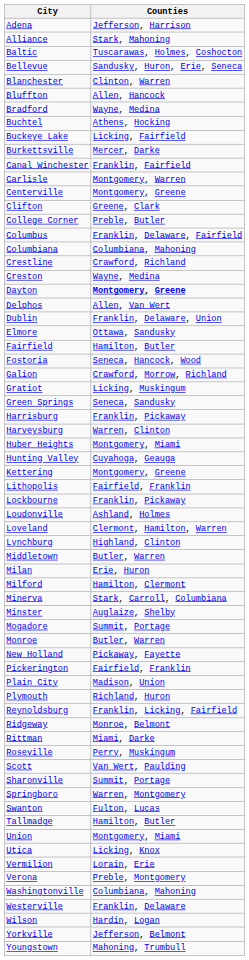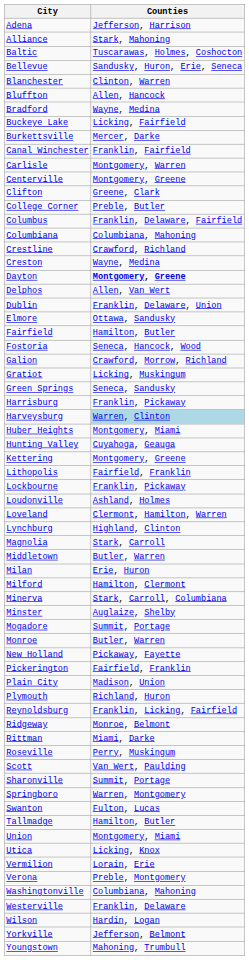 <table class="wikitable sortable">
 <tr>
 <th>City</th>
 <th>Counties</th>
 </tr>
 <tr>
 <td><a href='#'>Adena</a></td>
 <td><a href='#'>Jefferson</a>, <a href='#'>Harrison</a></td>
 </tr>
 <tr>
 <td><a href='#'>Alliance</a></td>
 <td><a href='#'>Stark</a>, <a href='#'>Mahoning</a></td>
 </tr>
 <tr>
 <td><a href='#'>Baltic</a></td>
 <td><a href='#'>Tuscarawas</a>, <a href='#'>Holmes</a>, <a href='#'>Coshocton</a></td>
 </tr>
 <tr>
 <td><a href='#'>Bellevue</a></td>
 <td><a href='#'>Sandusky</a>, <a href='#'>Huron</a>, <a href='#'>Erie</a>, <a href='#'>Seneca</a></td>
 </tr>
 <tr>
 <td><a href='#'>Blanchester</a></td>
 <td><a href='#'>Clinton</a>, <a href='#'>Warren</a></td>
 </tr>
 <tr>
 <td><a href='#'>Bluffton</a></td>
 <td><a href='#'>Allen</a>, <a href='#'>Hancock</a></td>
 </tr>
 <tr>
 <td><a href='#'>Bradford</a></td>
 <td><a href='#'>Wayne</a>, <a href='#'>Medina</a></td>
-</tr>
-<tr>
-<td><a href='#'>Buchtel</a></td>
-<td><a href='#'>Athens</a>, <a href='#'>Hocking</a></td>
 </tr>
 <tr>
 <td><a href='#'>Buckeye Lake</a></td>
 <td><a href='#'>Licking</a>, <a href='#'>Fairfield</a></td>
 </tr>
 <tr>
 <td><a href='#'>Burkettsville</a></td>
 <td><a href='#'>Mercer</a>, <a href='#'>Darke</a></td>
 </tr>
 <tr>
 <td><a href='#'>Canal Winchester</a></td>
 <td><a href='#'>Franklin</a>, <a href='#'>Fairfield</a></td>
 </tr>
 <tr>
 <td><a href='#'>Carlisle</a></td>
 <td><a href='#'>Montgomery</a>, <a href='#'>Warren</a></td>
 </tr>
 <tr>
 <td><a href='#'>Centerville</a></td>
 <td><a href='#'>Montgomery</a>, <a href='#'>Greene</a></td>
 </tr>
 <tr>
 <td><a href='#'>Clifton</a></td>
 <td><a href='#'>Greene</a>, <a href='#'>Clark</a></td>
 </tr>
 <tr>
 <td><a href='#'>College Corner</a></td>
 <td><a href='#'>Preble</a>, <a href='#'>Butler</a></td>
 </tr>
 <tr>
 <td><a href='#'>Columbus</a></td>
 <td><a href='#'>Franklin</a>, <a href='#'>Delaware</a>, <a href='#'>Fairfield</a></td>
 </tr>
 <tr>
 <td><a href='#'>Columbiana</a></td>
 <td><a href='#'>Columbiana</a>, <a href='#'>Mahoning</a></td>
 </tr>
 <tr>
 <td><a href='#'>Crestline</a></td>
 <td><a href='#'>Crawford</a>, <a href='#'>Richland</a></td>
 </tr>
 <tr>
 <td><a href='#'>Creston</a></td>
 <td><a href='#'>Wayne</a>, <a href='#'>Medina</a></td>
 </tr>
 <tr>
 <td><a href='#'>Dayton</a></td>
 <td><strong><a href='#'>Montgomery</a>, <a href='#'>Greene</a></strong></td>
 </tr>
 <tr>
 <td><a href='#'>Delphos</a></td>
 <td><a href='#'>Allen</a>, <a href='#'>Van Wert</a></td>
 </tr>
 <tr>
 <td><a href='#'>Dublin</a></td>
 <td><a href='#'>Franklin</a>, <a href='#'>Delaware</a>, <a href='#'>Union</a></td>
 </tr>
 <tr>
 <td><a href='#'>Elmore</a></td>
 <td><a href='#'>Ottawa</a>, <a href='#'>Sandusky</a></td>
 </tr>
 <tr>
 <td><a href='#'>Fairfield</a></td>
 <td><a href='#'>Hamilton</a>, <a href='#'>Butler</a></td>
 </tr>
 <tr>
 <td><a href='#'>Fostoria</a></td>
 <td><a href='#'>Seneca</a>, <a href='#'>Hancock</a>, <a href='#'>Wood</a></td>
 </tr>
 <tr>
 <td><a href='#'>Galion</a></td>
 <td><a href='#'>Crawford</a>, <a href='#'>Morrow</a>, <a href='#'>Richland</a></td>
 </tr>
 <tr>
 <td><a href='#'>Gratiot</a></td>
 <td><a href='#'>Licking</a>, <a href='#'>Muskingum</a></td>
 </tr>
 <tr>
 <td><a href='#'>Green Springs</a></td>
 <td><a href='#'>Seneca</a>, <a href='#'>Sandusky</a></td>
 </tr>
 <tr>
 <td><a href='#'>Harrisburg</a></td>
 <td><a href='#'>Franklin</a>, <a href='#'>Pickaway</a></td>
 </tr>
 <tr>
 <td><a href='#'>Harveysburg</a></td>
-<td><a href='#'>Warren</a>, <a href='#'>Clinton</a></td>
+<td style="background: lightblue;"><a href='#'>Warren</a>, <a href='#'>Clinton</a></td>
 </tr>
 <tr>
 <td><a href='#'>Huber Heights</a></td>
 <td><a href='#'>Montgomery</a>, <a href='#'>Miami</a></td>
 </tr>
 <tr>
 <td><a href='#'>Hunting Valley</a></td>
 <td><a href='#'>Cuyahoga</a>, <a href='#'>Geauga</a></td>
 </tr>
 <tr>
 <td><a href='#'>Kettering</a></td>
 <td><a href='#'>Montgomery</a>, <a href='#'>Greene</a></td>
 </tr>
 <tr>
 <td><a href='#'>Lithopolis</a></td>
 <td><a href='#'>Fairfield</a>, <a href='#'>Franklin</a></td>
 </tr>
 <tr>
 <td><a href='#'>Lockbourne</a></td>
 <td><a href='#'>Franklin</a>, <a href='#'>Pickaway</a></td>
 </tr>
 <tr |->
 <td><a href='#'>Loudonville</a></td>
 <td><a href='#'>Ashland</a>, <a href='#'>Holmes</a></td>
 </tr>
 <tr>
 <td><a href='#'>Loveland</a></td>
 <td><a href='#'>Clermont</a>, <a href='#'>Hamilton</a>, <a href='#'>Warren</a></td>
 </tr>
 <tr>
 <td><a href='#'>Lynchburg</a></td>
 <td><a href='#'>Highland</a>, <a href='#'>Clinton</a></td>
+</tr>
+<tr>
+<td><a href='#'>Magnolia</a></td>
+<td><a href='#'>Stark</a>, <a href='#'>Carroll</a></td>
 </tr>
 <tr>
 <td><a href='#'>Middletown</a></td>
 <td><a href='#'>Butler</a>, <a href='#'>Warren</a></td>
 </tr>
 <tr>
 <td><a href='#'>Milan</a></td>
 <td><a href='#'>Erie</a>, <a href='#'>Huron</a></td>
 </tr>
 <tr>
 <td><a href='#'>Milford</a></td>
 <td><a href='#'>Hamilton</a>, <a href='#'>Clermont</a></td>
 </tr>
 <tr>
 <td><a href='#'>Minerva</a></td>
 <td><a href='#'>Stark</a>, <a href='#'>Carroll</a>, <a href='#'>Columbiana</a></td>
 </tr>
 <tr>
 <td><a href='#'>Minster</a></td>
 <td><a href='#'>Auglaize</a>, <a href='#'>Shelby</a></td>
 </tr>
 <tr>
 <td><a href='#'>Mogadore</a></td>
 <td><a href='#'>Summit</a>, <a href='#'>Portage</a></td>
 </tr>
 <tr>
 <td><a href='#'>Monroe</a></td>
 <td><a href='#'>Butler</a>, <a href='#'>Warren</a></td>
 </tr>
 <tr>
 <td><a href='#'>New Holland</a></td>
 <td><a href='#'>Pickaway</a>, <a href='#'>Fayette</a></td>
 </tr>
 <tr>
 <td><a href='#'>Pickerington</a></td>
 <td><a href='#'>Fairfield</a>, <a href='#'>Franklin</a></td>
 </tr>
 <tr>
 <td><a href='#'>Plain City</a></td>
 <td><a href='#'>Madison</a>, <a href='#'>Union</a></td>
 </tr>
 <tr>
 <td><a href='#'>Plymouth</a></td>
 <td><a href='#'>Richland</a>, <a href='#'>Huron</a></td>
 </tr>
 <tr>
 <td><a href='#'>Reynoldsburg</a></td>
 <td><a href='#'>Franklin</a>, <a href='#'>Licking</a>, <a href='#'>Fairfield</a></td>
 </tr>
 <tr>
 <td><a href='#'>Ridgeway</a></td>
 <td><a href='#'>Monroe</a>, <a href='#'>Belmont</a></td>
 </tr>
 <tr>
 <td><a href='#'>Rittman</a></td>
 <td><a href='#'>Miami</a>, <a href='#'>Darke</a></td>
 </tr>
 <tr>
 <td><a href='#'>Roseville</a></td>
 <td><a href='#'>Perry</a>, <a href='#'>Muskingum</a></td>
 </tr>
 <tr>
 <td><a href='#'>Scott</a></td>
 <td><a href='#'>Van Wert</a>, <a href='#'>Paulding</a></td>
 </tr>
 <tr>
 <td><a href='#'>Sharonville</a></td>
 <td><a href='#'>Summit</a>, <a href='#'>Portage</a></td>
 </tr>
 <tr>
 <td><a href='#'>Springboro</a></td>
 <td><a href='#'>Warren</a>, <a href='#'>Montgomery</a></td>
 </tr>
 <tr>
 <td><a href='#'>Swanton</a></td>
 <td><a href='#'>Fulton</a>, <a href='#'>Lucas</a></td>
 </tr>
 <tr>
 <td><a href='#'>Tallmadge</a></td>
 <td><a href='#'>Hamilton</a>, <a href='#'>Butler</a></td>
 </tr>
 <tr>
 <td><a href='#'>Union</a></td>
 <td><a href='#'>Montgomery</a>, <a href='#'>Miami</a></td>
 </tr>
 <tr>
 <td><a href='#'>Utica</a></td>
 <td><a href='#'>Licking</a>, <a href='#'>Knox</a></td>
 </tr>
 <tr>
 <td><a href='#'>Vermilion</a></td>
 <td><a href='#'>Lorain</a>, <a href='#'>Erie</a></td>
 </tr>
 <tr>
 <td><a href='#'>Verona</a></td>
 <td><a href='#'>Preble</a>, <a href='#'>Montgomery</a></td>
 </tr>
 <tr>
 <td><a href='#'>Washingtonville</a></td>
 <td><a href='#'>Columbiana</a>, <a href='#'>Mahoning</a></td>
 </tr>
 <tr>
 <td><a href='#'>Westerville</a></td>
 <td><a href='#'>Franklin</a>, <a href='#'>Delaware</a></td>
 </tr>
 <tr>
 <td><a href='#'>Wilson</a></td>
 <td><a href='#'>Hardin</a>, <a href='#'>Logan</a></td>
 </tr>
 <tr>
 <td><a href='#'>Yorkville</a></td>
 <td><a href='#'>Jefferson</a>, <a href='#'>Belmont</a></td>
 </tr>
 <tr>
 <td><a href='#'>Youngstown</a></td>
 <td><a href='#'>Mahoning</a>, <a href='#'>Trumbull</a></td>
 </tr>
 </table>
